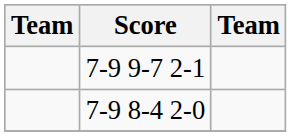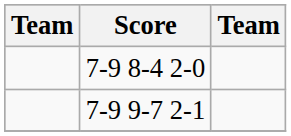 <table class=wikitable style="border:1px solid #AAAAAA;">
 <tr>
 <th>Team</th>
 <th>Score</th>
 <th>Team</th>
 </tr>
 <tr>
 <td><strong></strong></td>
-<td align="center">7-9 9-7 2-1</td>
+<td align="center">7-9 8-4 2-0</td>
 <td></td>
 </tr>
 <tr>
 <td><strong></strong></td>
-<td align="center">7-9 8-4 2-0</td>
+<td align="center">7-9 9-7 2-1</td>
 <td></td>
 </tr>
 <tr>
 </tr>
 </table>
